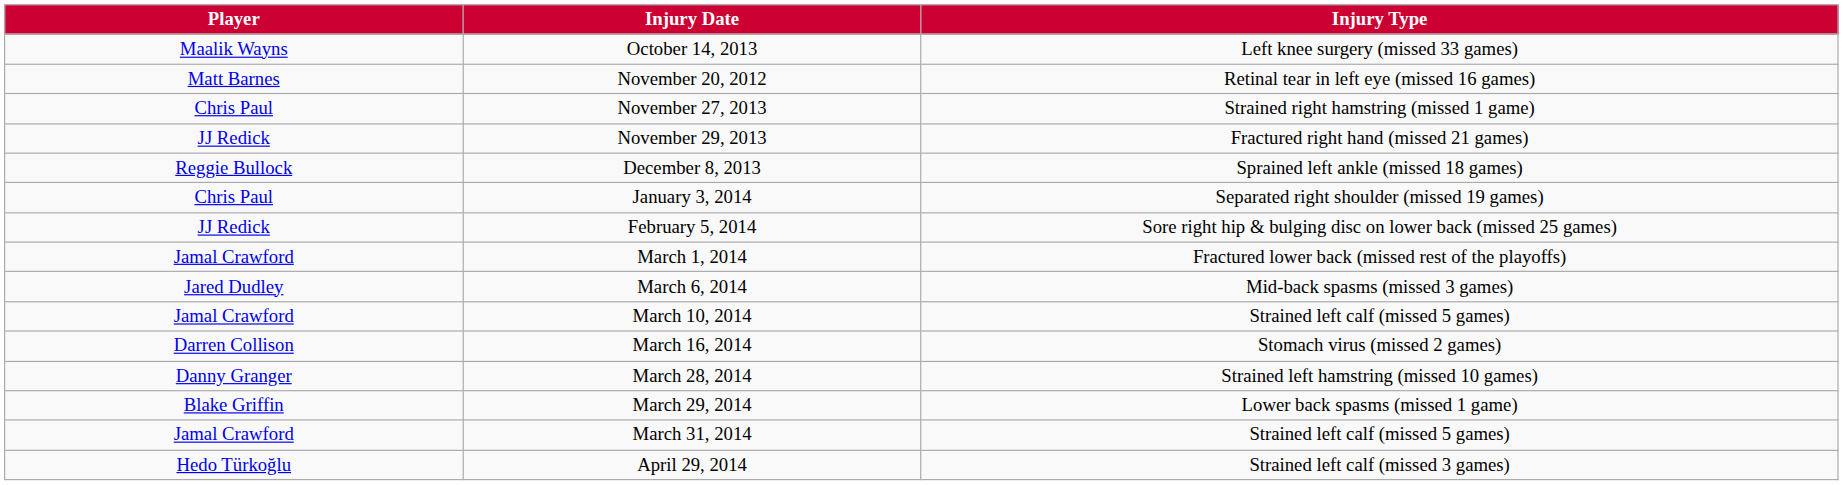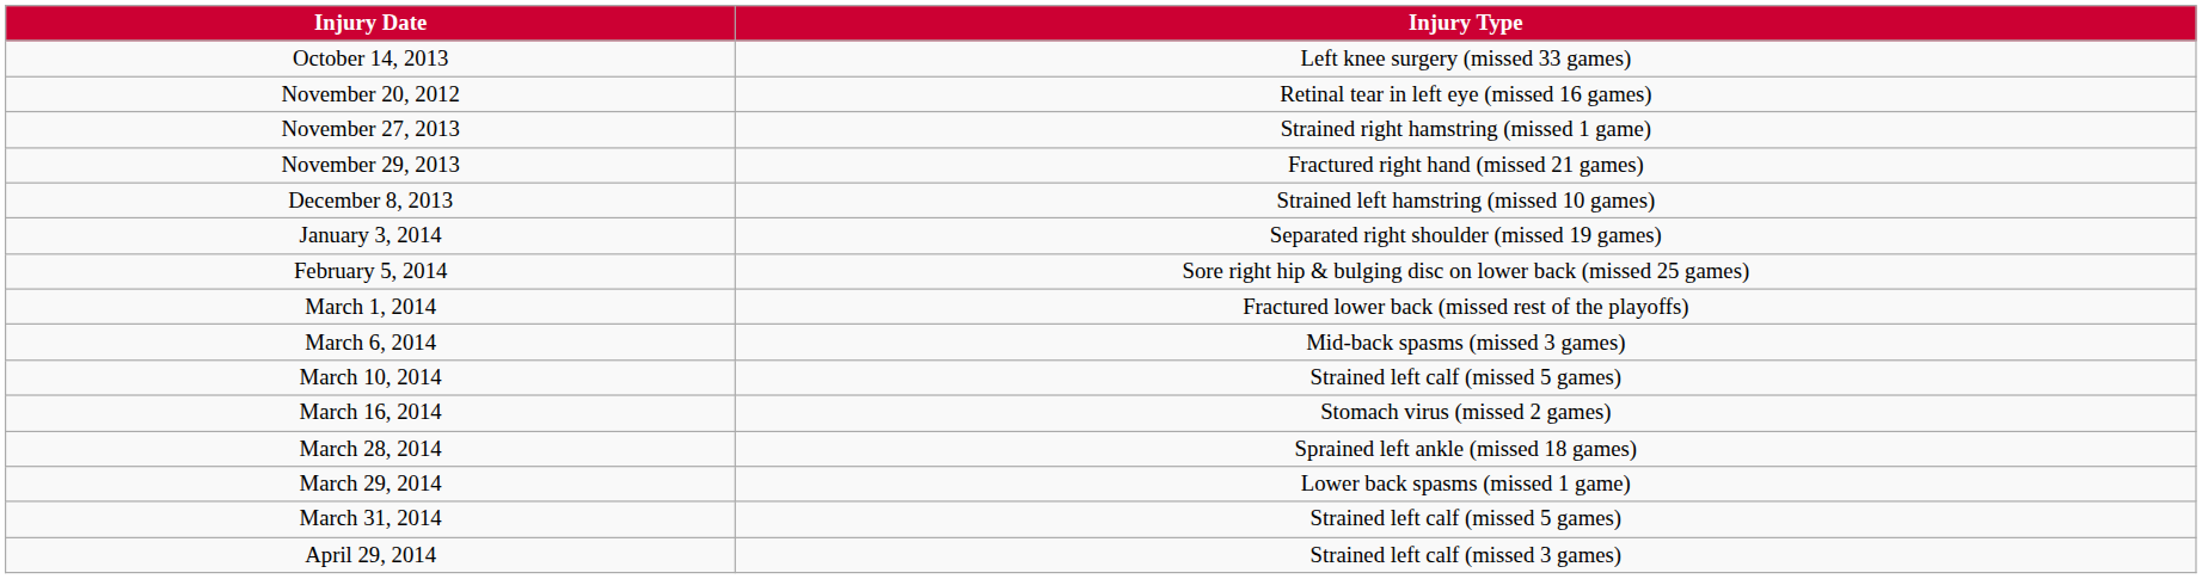 <table class="wikitable sortable sortable">
 <tr>
-<th style="background:#CC0033; color:white" width="10%">Player</th>
 <th style="background:#CC0033; color:white" width="10%">Injury Date</th>
 <th style="background:#CC0033; color:white" width="20%">Injury Type</th>
 </tr>
 <tr style="text-align: center">
-<td><a href='#'>Maalik Wayns</a></td>
 <td>October 14, 2013</td>
 <td>Left knee surgery (missed 33 games)</td>
 </tr>
 <tr style="text-align: center">
-<td><a href='#'>Matt Barnes</a></td>
 <td>November 20, 2012</td>
 <td>Retinal tear in left eye (missed 16 games)</td>
 </tr>
 <tr style="text-align: center">
-<td><a href='#'>Chris Paul</a></td>
 <td>November 27, 2013</td>
 <td>Strained right hamstring (missed 1 game)</td>
 </tr>
 <tr style="text-align: center">
-<td><a href='#'>JJ Redick</a></td>
 <td>November 29, 2013</td>
 <td>Fractured right hand (missed 21 games)</td>
 </tr>
 <tr style="text-align: center">
-<td><a href='#'>Reggie Bullock</a></td>
 <td>December 8, 2013</td>
-<td>Sprained left ankle (missed 18 games)</td>
+<td>Strained left hamstring (missed 10 games)</td>
 </tr>
 <tr style="text-align: center">
-<td><a href='#'>Chris Paul</a></td>
 <td>January 3, 2014</td>
 <td>Separated right shoulder (missed 19 games)</td>
 </tr>
 <tr style="text-align: center">
-<td><a href='#'>JJ Redick</a></td>
 <td>February 5, 2014</td>
 <td>Sore right hip & bulging disc on lower back (missed 25 games)</td>
 </tr>
 <tr style="text-align: center">
-<td><a href='#'>Jamal Crawford</a></td>
 <td>March 1, 2014</td>
 <td>Fractured lower back (missed rest of the playoffs)</td>
 </tr>
 <tr style="text-align: center">
-<td><a href='#'>Jared Dudley</a></td>
 <td>March 6, 2014</td>
 <td>Mid-back spasms (missed 3 games)</td>
 </tr>
 <tr style="text-align: center">
-<td><a href='#'>Jamal Crawford</a></td>
 <td>March 10, 2014</td>
 <td>Strained left calf (missed 5 games)</td>
 </tr>
 <tr style="text-align: center">
-<td><a href='#'>Darren Collison</a></td>
 <td>March 16, 2014</td>
 <td>Stomach virus (missed 2 games)</td>
 </tr>
 <tr style="text-align: center">
-<td><a href='#'>Danny Granger</a></td>
 <td>March 28, 2014</td>
-<td>Strained left hamstring (missed 10 games)</td>
+<td>Sprained left ankle (missed 18 games)</td>
 </tr>
 <tr style="text-align: center">
-<td><a href='#'>Blake Griffin</a></td>
 <td>March 29, 2014</td>
 <td>Lower back spasms (missed 1 game)</td>
 </tr>
 <tr style="text-align: center">
-<td><a href='#'>Jamal Crawford</a></td>
 <td>March 31, 2014</td>
 <td>Strained left calf (missed 5 games)</td>
 </tr>
 <tr style="text-align: center">
-<td><a href='#'>Hedo Türkoğlu</a></td>
 <td>April 29, 2014</td>
 <td>Strained left calf (missed 3 games)</td>
 </tr>
 </table>
